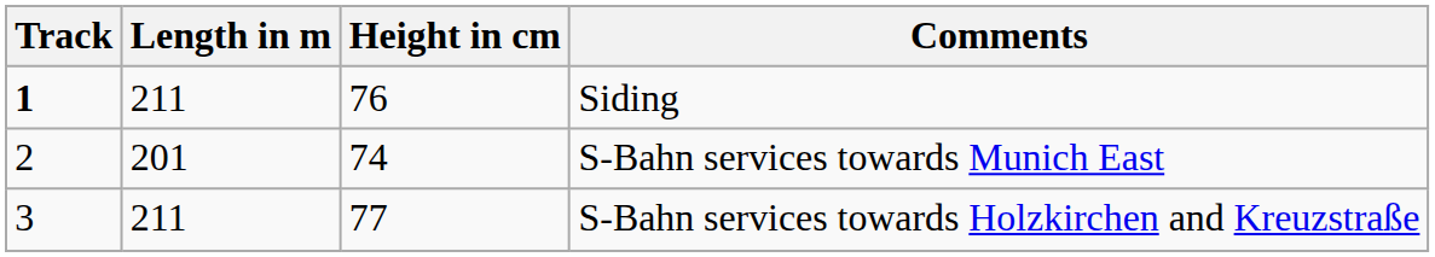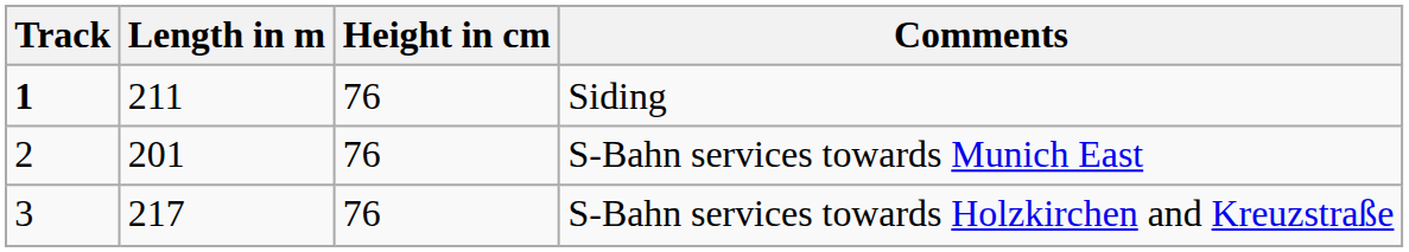 <table class="wikitable">
 <tr>
 <th>Track</th>
 <th>Length in m</th>
 <th>Height in cm</th>
 <th>Comments</th>
 </tr>
 <tr>
 <td><strong>1</strong></td>
 <td>211</td>
 <td>76</td>
 <td>Siding</td>
 </tr>
 <tr>
 <td>2</td>
 <td>201</td>
-<td>74</td>
+<td>76</td>
 <td>S-Bahn services towards <a href='#'>Munich East</a></td>
 </tr>
 <tr>
 <td>3</td>
-<td>211</td>
-<td>77</td>
+<td>217</td>
+<td>76</td>
 <td>S-Bahn services towards <a href='#'>Holzkirchen</a> and <a href='#'>Kreuzstraße</a></td>
 </tr>
 </table>
